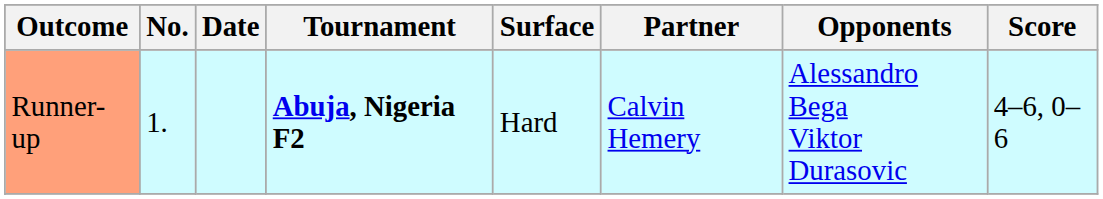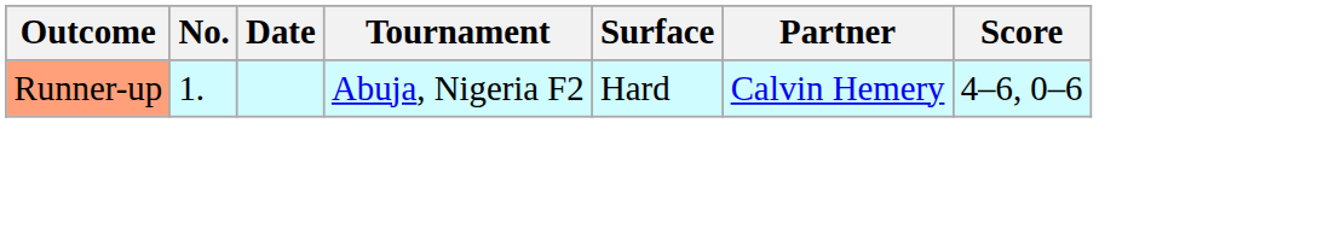 <table class=wikitable>
 <tr>
 <th>Outcome</th>
 <th>No.</th>
 <th>Date</th>
 <th>Tournament</th>
 <th>Surface</th>
 <th>Partner</th>
-<th>Opponents</th>
 <th>Score</th>
 </tr>
 <tr style="background:#cffcff;">
 <td bgcolor=FFA07A>Runner-up</td>
 <td>1.</td>
 <td></td>
-<td><strong> <a href='#'>Abuja</a>, Nigeria F2</strong></td>
+<td> <a href='#'>Abuja</a>, Nigeria F2</td>
 <td>Hard</td>
 <td> <a href='#'>Calvin Hemery</a></td>
-<td> <a href='#'>Alessandro Bega</a><br> <a href='#'>Viktor Durasovic</a></td>
 <td>4–6, 0–6</td>
 </tr>
 </table>
